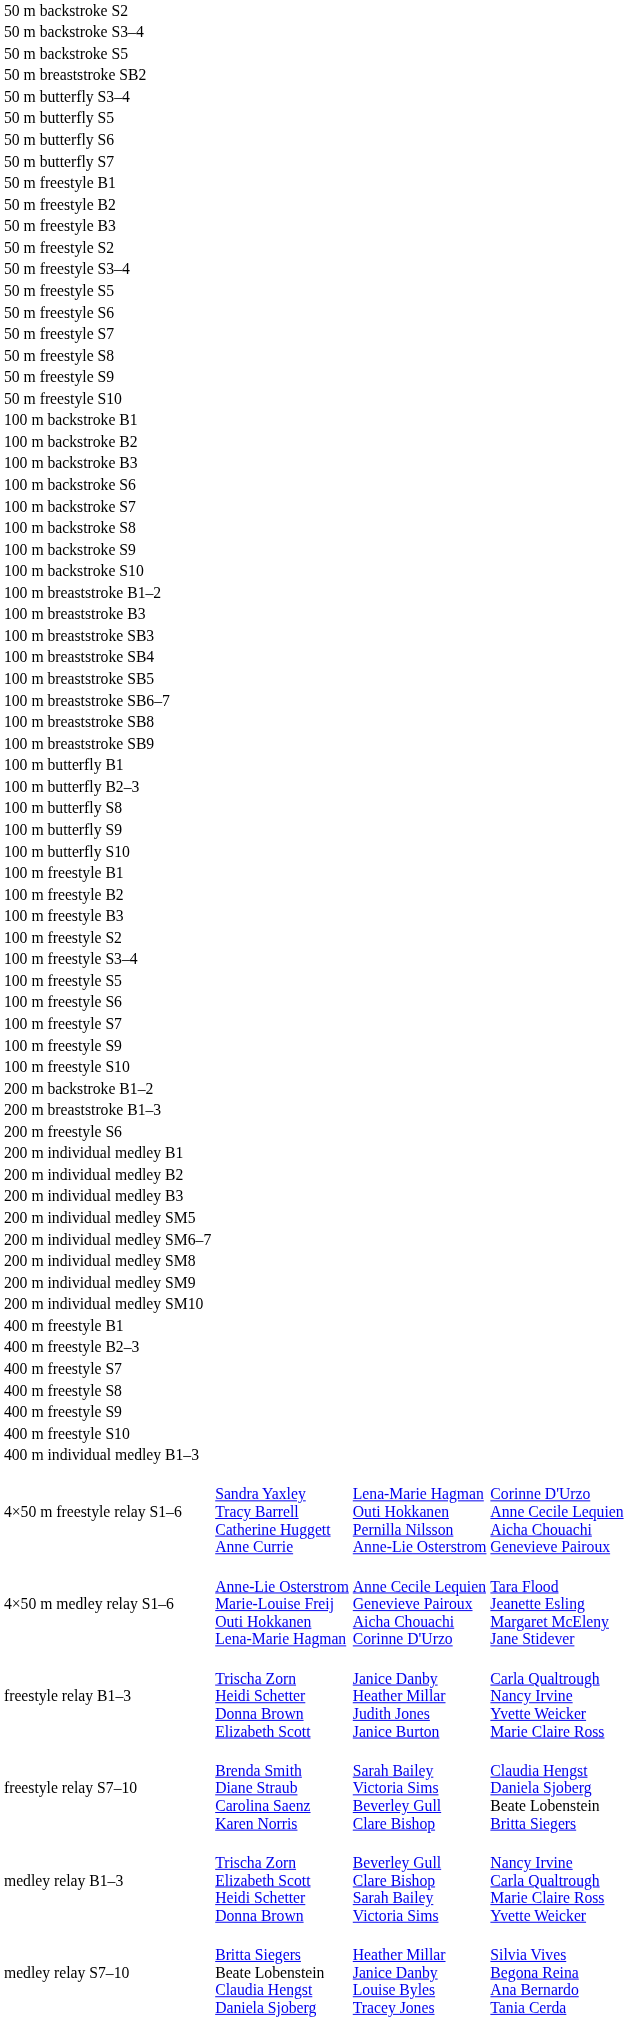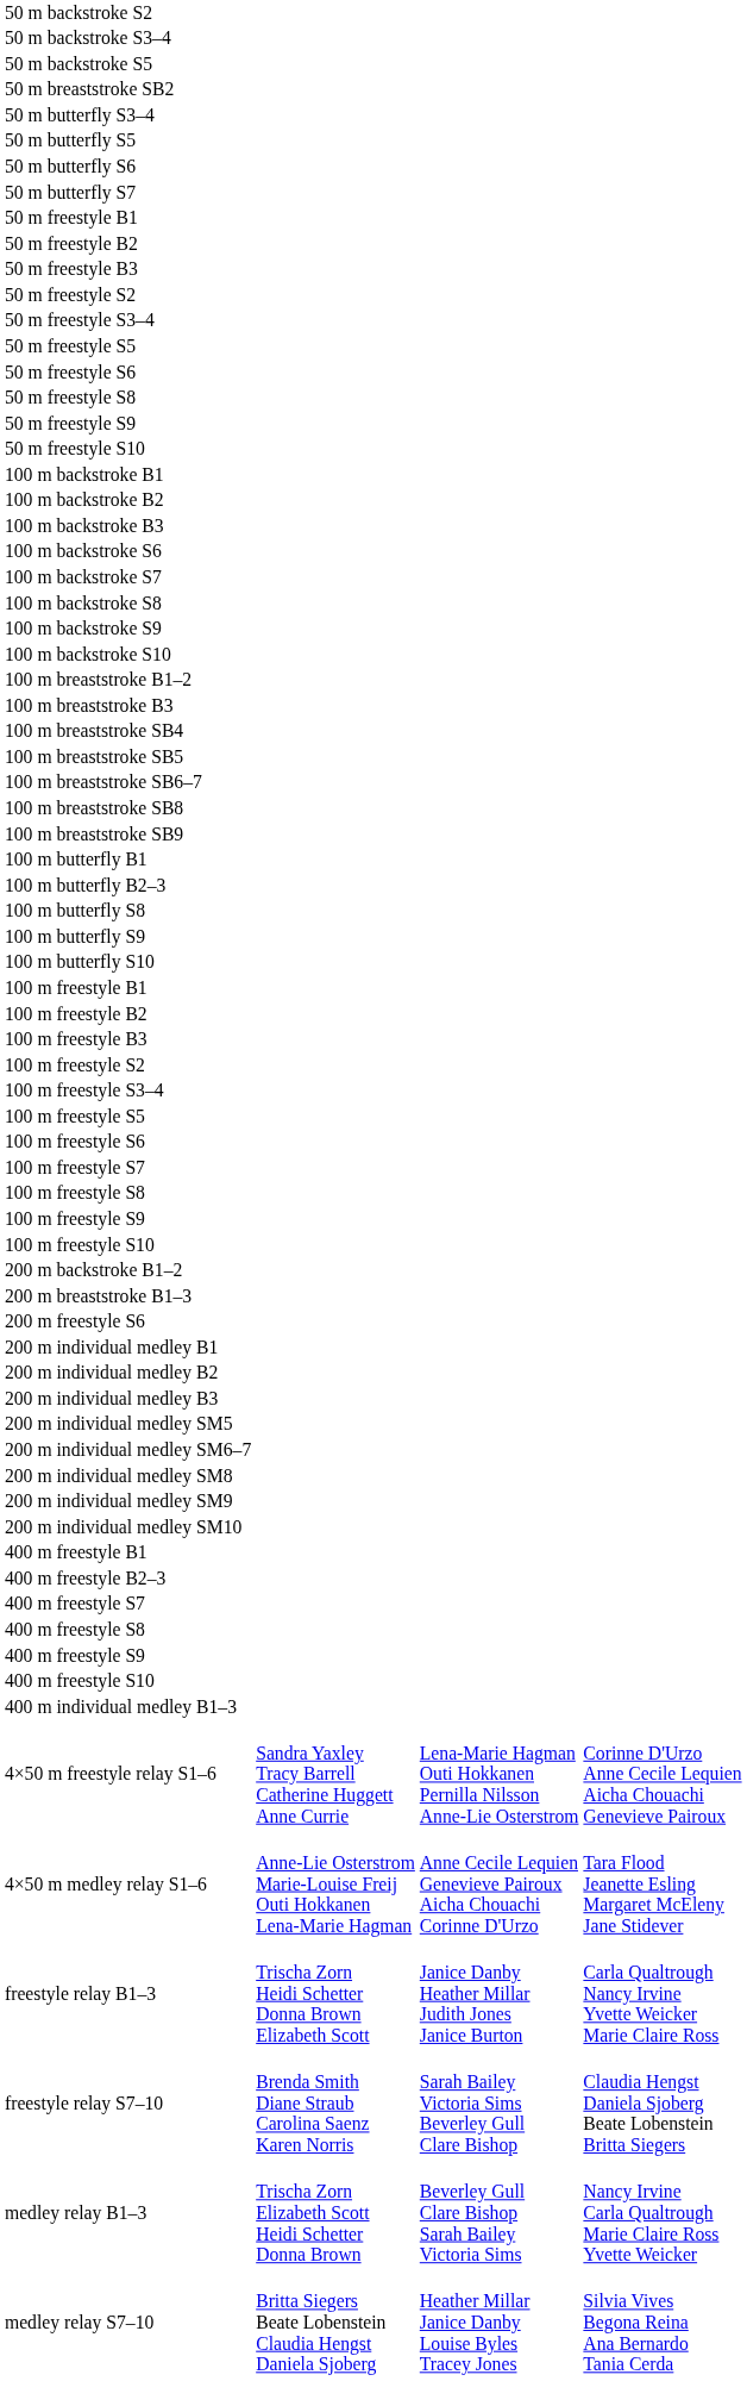 <table>
 <tr>
 <td>50 m backstroke S2<br></td>
 <td></td>
 <td></td>
 <td></td>
 </tr>
 <tr>
 <td>50 m backstroke S3–4<br></td>
 <td></td>
 <td></td>
 <td></td>
 </tr>
 <tr>
 <td>50 m backstroke S5<br></td>
 <td></td>
 <td></td>
 <td></td>
 </tr>
 <tr>
 <td>50 m breaststroke SB2<br></td>
 <td></td>
 <td></td>
 <td></td>
 </tr>
 <tr>
 <td>50 m butterfly S3–4<br></td>
 <td></td>
 <td></td>
 <td></td>
 </tr>
 <tr>
 <td>50 m butterfly S5<br></td>
 <td></td>
 <td></td>
 <td></td>
 </tr>
 <tr>
 <td>50 m butterfly S6<br></td>
 <td></td>
 <td></td>
 <td></td>
 </tr>
 <tr>
 <td>50 m butterfly S7<br></td>
 <td></td>
 <td></td>
 <td></td>
 </tr>
 <tr>
 <td>50 m freestyle B1<br></td>
 <td></td>
 <td></td>
 <td></td>
 </tr>
 <tr>
 <td>50 m freestyle B2<br></td>
 <td></td>
 <td></td>
 <td></td>
 </tr>
 <tr>
 <td rowspan="2">50 m freestyle B3<br></td>
 <td rowspan="2"></td>
 <td rowspan="2"></td>
 <td></td>
 </tr>
 <tr>
 <td></td>
 </tr>
 <tr>
 <td>50 m freestyle S2<br></td>
 <td></td>
 <td></td>
 <td></td>
 </tr>
 <tr>
 <td>50 m freestyle S3–4<br></td>
 <td></td>
 <td></td>
 <td></td>
 </tr>
 <tr>
 <td>50 m freestyle S5<br></td>
 <td></td>
 <td></td>
 <td></td>
 </tr>
 <tr>
 <td>50 m freestyle S6<br></td>
 <td></td>
 <td></td>
 <td></td>
 </tr>
 <tr>
-<td>50 m freestyle S7<br></td>
-<td></td>
-<td></td>
-<td></td>
-</tr>
-<tr>
 <td>50 m freestyle S8<br></td>
 <td></td>
 <td></td>
 <td></td>
 </tr>
 <tr>
 <td>50 m freestyle S9<br></td>
 <td></td>
 <td></td>
 <td></td>
 </tr>
 <tr>
 <td>50 m freestyle S10<br></td>
 <td></td>
 <td></td>
 <td></td>
 </tr>
 <tr>
 <td>100 m backstroke B1<br></td>
 <td></td>
 <td></td>
 <td></td>
 </tr>
 <tr>
 <td>100 m backstroke B2<br></td>
 <td></td>
 <td></td>
 <td></td>
 </tr>
 <tr>
 <td>100 m backstroke B3<br></td>
 <td></td>
 <td></td>
 <td></td>
 </tr>
 <tr>
 <td>100 m backstroke S6<br></td>
 <td></td>
 <td></td>
 <td></td>
 </tr>
 <tr>
 <td>100 m backstroke S7<br></td>
 <td></td>
 <td></td>
 <td></td>
 </tr>
 <tr>
 <td>100 m backstroke S8<br></td>
 <td></td>
 <td></td>
 <td></td>
 </tr>
 <tr>
 <td>100 m backstroke S9<br></td>
 <td></td>
 <td></td>
 <td></td>
 </tr>
 <tr>
 <td>100 m backstroke S10<br></td>
 <td></td>
 <td></td>
 <td></td>
 </tr>
 <tr>
 <td>100 m breaststroke B1–2<br></td>
 <td></td>
 <td></td>
 <td></td>
 </tr>
 <tr>
 <td>100 m breaststroke B3<br></td>
-<td></td>
-<td></td>
-<td></td>
-</tr>
-<tr>
-<td>100 m breaststroke SB3<br></td>
 <td></td>
 <td></td>
 <td></td>
 </tr>
 <tr>
 <td>100 m breaststroke SB4<br></td>
 <td></td>
 <td></td>
 <td></td>
 </tr>
 <tr>
 <td>100 m breaststroke SB5<br></td>
 <td></td>
 <td></td>
 <td></td>
 </tr>
 <tr>
 <td>100 m breaststroke SB6–7<br></td>
 <td></td>
 <td></td>
 <td></td>
 </tr>
 <tr>
 <td>100 m breaststroke SB8<br></td>
 <td></td>
 <td></td>
 <td></td>
 </tr>
 <tr>
 <td>100 m breaststroke SB9<br></td>
 <td></td>
 <td></td>
 <td></td>
 </tr>
 <tr>
 <td>100 m butterfly B1<br></td>
 <td></td>
 <td></td>
 <td></td>
 </tr>
 <tr>
 <td>100 m butterfly B2–3<br></td>
 <td></td>
 <td></td>
 <td></td>
 </tr>
 <tr>
 <td>100 m butterfly S8<br></td>
 <td></td>
 <td></td>
 <td></td>
 </tr>
 <tr>
 <td>100 m butterfly S9<br></td>
 <td></td>
 <td></td>
 <td></td>
 </tr>
 <tr>
 <td>100 m butterfly S10<br></td>
 <td></td>
 <td></td>
 <td></td>
 </tr>
 <tr>
 <td>100 m freestyle B1<br></td>
 <td></td>
 <td></td>
 <td></td>
 </tr>
 <tr>
 <td>100 m freestyle B2<br></td>
 <td></td>
 <td></td>
 <td></td>
 </tr>
 <tr>
 <td>100 m freestyle B3<br></td>
 <td></td>
 <td></td>
 <td></td>
 </tr>
 <tr>
 <td>100 m freestyle S2<br></td>
 <td></td>
 <td></td>
 <td></td>
 </tr>
 <tr>
 <td>100 m freestyle S3–4<br></td>
 <td></td>
 <td></td>
 <td></td>
 </tr>
 <tr>
 <td>100 m freestyle S5<br></td>
 <td></td>
 <td></td>
 <td></td>
 </tr>
 <tr>
 <td>100 m freestyle S6<br></td>
 <td></td>
 <td></td>
 <td></td>
 </tr>
 <tr>
 <td>100 m freestyle S7<br></td>
+<td></td>
+<td></td>
+<td></td>
+</tr>
+<tr>
+<td>100 m freestyle S8<br></td>
 <td></td>
 <td></td>
 <td></td>
 </tr>
 <tr>
 <td>100 m freestyle S9<br></td>
 <td></td>
 <td></td>
 <td></td>
 </tr>
 <tr>
 <td>100 m freestyle S10<br></td>
 <td></td>
 <td></td>
 <td></td>
 </tr>
 <tr>
 <td>200 m backstroke B1–2<br></td>
 <td></td>
 <td></td>
 <td></td>
 </tr>
 <tr>
 <td>200 m breaststroke B1–3<br></td>
 <td></td>
 <td></td>
 <td></td>
 </tr>
 <tr>
 <td>200 m freestyle S6<br></td>
 <td></td>
 <td></td>
 <td></td>
 </tr>
 <tr>
 <td>200 m individual medley B1<br></td>
 <td></td>
 <td></td>
 <td></td>
 </tr>
 <tr>
 <td>200 m individual medley B2<br></td>
 <td></td>
 <td></td>
 <td></td>
 </tr>
 <tr>
 <td>200 m individual medley B3<br></td>
 <td></td>
 <td></td>
 <td></td>
 </tr>
 <tr>
 <td>200 m individual medley SM5<br></td>
 <td></td>
 <td></td>
 <td></td>
 </tr>
 <tr>
 <td>200 m individual medley SM6–7<br></td>
 <td></td>
 <td></td>
 <td></td>
 </tr>
 <tr>
 <td>200 m individual medley SM8<br></td>
 <td></td>
 <td></td>
 <td></td>
 </tr>
 <tr>
 <td>200 m individual medley SM9<br></td>
 <td></td>
 <td></td>
 <td></td>
 </tr>
 <tr>
 <td>200 m individual medley SM10<br></td>
 <td></td>
 <td></td>
 <td></td>
 </tr>
 <tr>
 <td>400 m freestyle B1<br></td>
 <td></td>
 <td></td>
 <td></td>
 </tr>
 <tr>
 <td>400 m freestyle B2–3<br></td>
 <td></td>
 <td></td>
 <td></td>
 </tr>
 <tr>
 <td>400 m freestyle S7<br></td>
 <td></td>
 <td></td>
 <td></td>
 </tr>
 <tr>
 <td>400 m freestyle S8<br></td>
 <td></td>
 <td></td>
 <td></td>
 </tr>
 <tr>
 <td>400 m freestyle S9<br></td>
 <td></td>
 <td></td>
 <td></td>
 </tr>
 <tr>
 <td>400 m freestyle S10<br></td>
 <td></td>
 <td></td>
 <td></td>
 </tr>
 <tr>
 <td>400 m individual medley B1–3<br></td>
 <td></td>
 <td></td>
 <td></td>
 </tr>
 <tr>
 <td>4×50 m freestyle relay S1–6<br></td>
 <td valign=top> <br> <a href='#'>Sandra Yaxley</a> <br> <a href='#'>Tracy Barrell</a> <br> <a href='#'>Catherine Huggett</a> <br> <a href='#'>Anne Currie</a></td>
 <td valign=top> <br> <a href='#'>Lena-Marie Hagman</a> <br> <a href='#'>Outi Hokkanen</a> <br> <a href='#'>Pernilla Nilsson</a> <br> <a href='#'>Anne-Lie Osterstrom</a></td>
 <td valign=top> <br> <a href='#'>Corinne D'Urzo</a> <br> <a href='#'>Anne Cecile Lequien</a> <br> <a href='#'>Aicha Chouachi</a> <br> <a href='#'>Genevieve Pairoux</a></td>
 </tr>
 <tr>
 <td>4×50 m medley relay S1–6<br></td>
 <td valign=top> <br> <a href='#'>Anne-Lie Osterstrom</a> <br> <a href='#'>Marie-Louise Freij</a> <br> <a href='#'>Outi Hokkanen</a> <br> <a href='#'>Lena-Marie Hagman</a></td>
 <td valign=top> <br> <a href='#'>Anne Cecile Lequien</a> <br> <a href='#'>Genevieve Pairoux</a> <br> <a href='#'>Aicha Chouachi</a> <br> <a href='#'>Corinne D'Urzo</a></td>
 <td valign=top> <br> <a href='#'>Tara Flood</a> <br> <a href='#'>Jeanette Esling</a> <br> <a href='#'>Margaret McEleny</a> <br> <a href='#'>Jane Stidever</a></td>
 </tr>
 <tr>
 <td> freestyle relay B1–3<br></td>
 <td valign=top> <br> <a href='#'>Trischa Zorn</a> <br> <a href='#'>Heidi Schetter</a> <br> <a href='#'>Donna Brown</a> <br> <a href='#'>Elizabeth Scott</a></td>
 <td valign=top> <br> <a href='#'>Janice Danby</a> <br> <a href='#'>Heather Millar</a> <br> <a href='#'>Judith Jones</a> <br> <a href='#'>Janice Burton</a></td>
 <td valign=top> <br> <a href='#'>Carla Qualtrough</a> <br> <a href='#'>Nancy Irvine</a> <br> <a href='#'>Yvette Weicker</a> <br> <a href='#'>Marie Claire Ross</a></td>
 </tr>
 <tr>
 <td> freestyle relay S7–10<br></td>
 <td valign=top> <br> <a href='#'>Brenda Smith</a> <br> <a href='#'>Diane Straub</a> <br> <a href='#'>Carolina Saenz</a> <br> <a href='#'>Karen Norris</a></td>
 <td valign=top> <br> <a href='#'>Sarah Bailey</a> <br> <a href='#'>Victoria Sims</a> <br> <a href='#'>Beverley Gull</a> <br> <a href='#'>Clare Bishop</a></td>
 <td valign=top> <br> <a href='#'>Claudia Hengst</a> <br> <a href='#'>Daniela Sjoberg</a> <br> Beate Lobenstein <br> <a href='#'>Britta Siegers</a></td>
 </tr>
 <tr>
 <td> medley relay B1–3<br></td>
 <td valign=top> <br> <a href='#'>Trischa Zorn</a> <br> <a href='#'>Elizabeth Scott</a> <br> <a href='#'>Heidi Schetter</a> <br> <a href='#'>Donna Brown</a></td>
 <td valign=top> <br> <a href='#'>Beverley Gull</a> <br> <a href='#'>Clare Bishop</a> <br> <a href='#'>Sarah Bailey</a> <br> <a href='#'>Victoria Sims</a></td>
 <td valign=top> <br> <a href='#'>Nancy Irvine</a> <br> <a href='#'>Carla Qualtrough</a> <br> <a href='#'>Marie Claire Ross</a> <br> <a href='#'>Yvette Weicker</a></td>
 </tr>
 <tr>
 <td> medley relay S7–10<br></td>
 <td valign=top> <br> <a href='#'>Britta Siegers</a> <br> Beate Lobenstein <br> <a href='#'>Claudia Hengst</a> <br> <a href='#'>Daniela Sjoberg</a></td>
 <td valign=top> <br> <a href='#'>Heather Millar</a> <br> <a href='#'>Janice Danby</a> <br> <a href='#'>Louise Byles</a> <br> <a href='#'>Tracey Jones</a></td>
 <td valign=top> <br> <a href='#'>Silvia Vives</a> <br> <a href='#'>Begona Reina</a> <br> <a href='#'>Ana Bernardo</a> <br> <a href='#'>Tania Cerda</a></td>
 </tr>
 </table>
